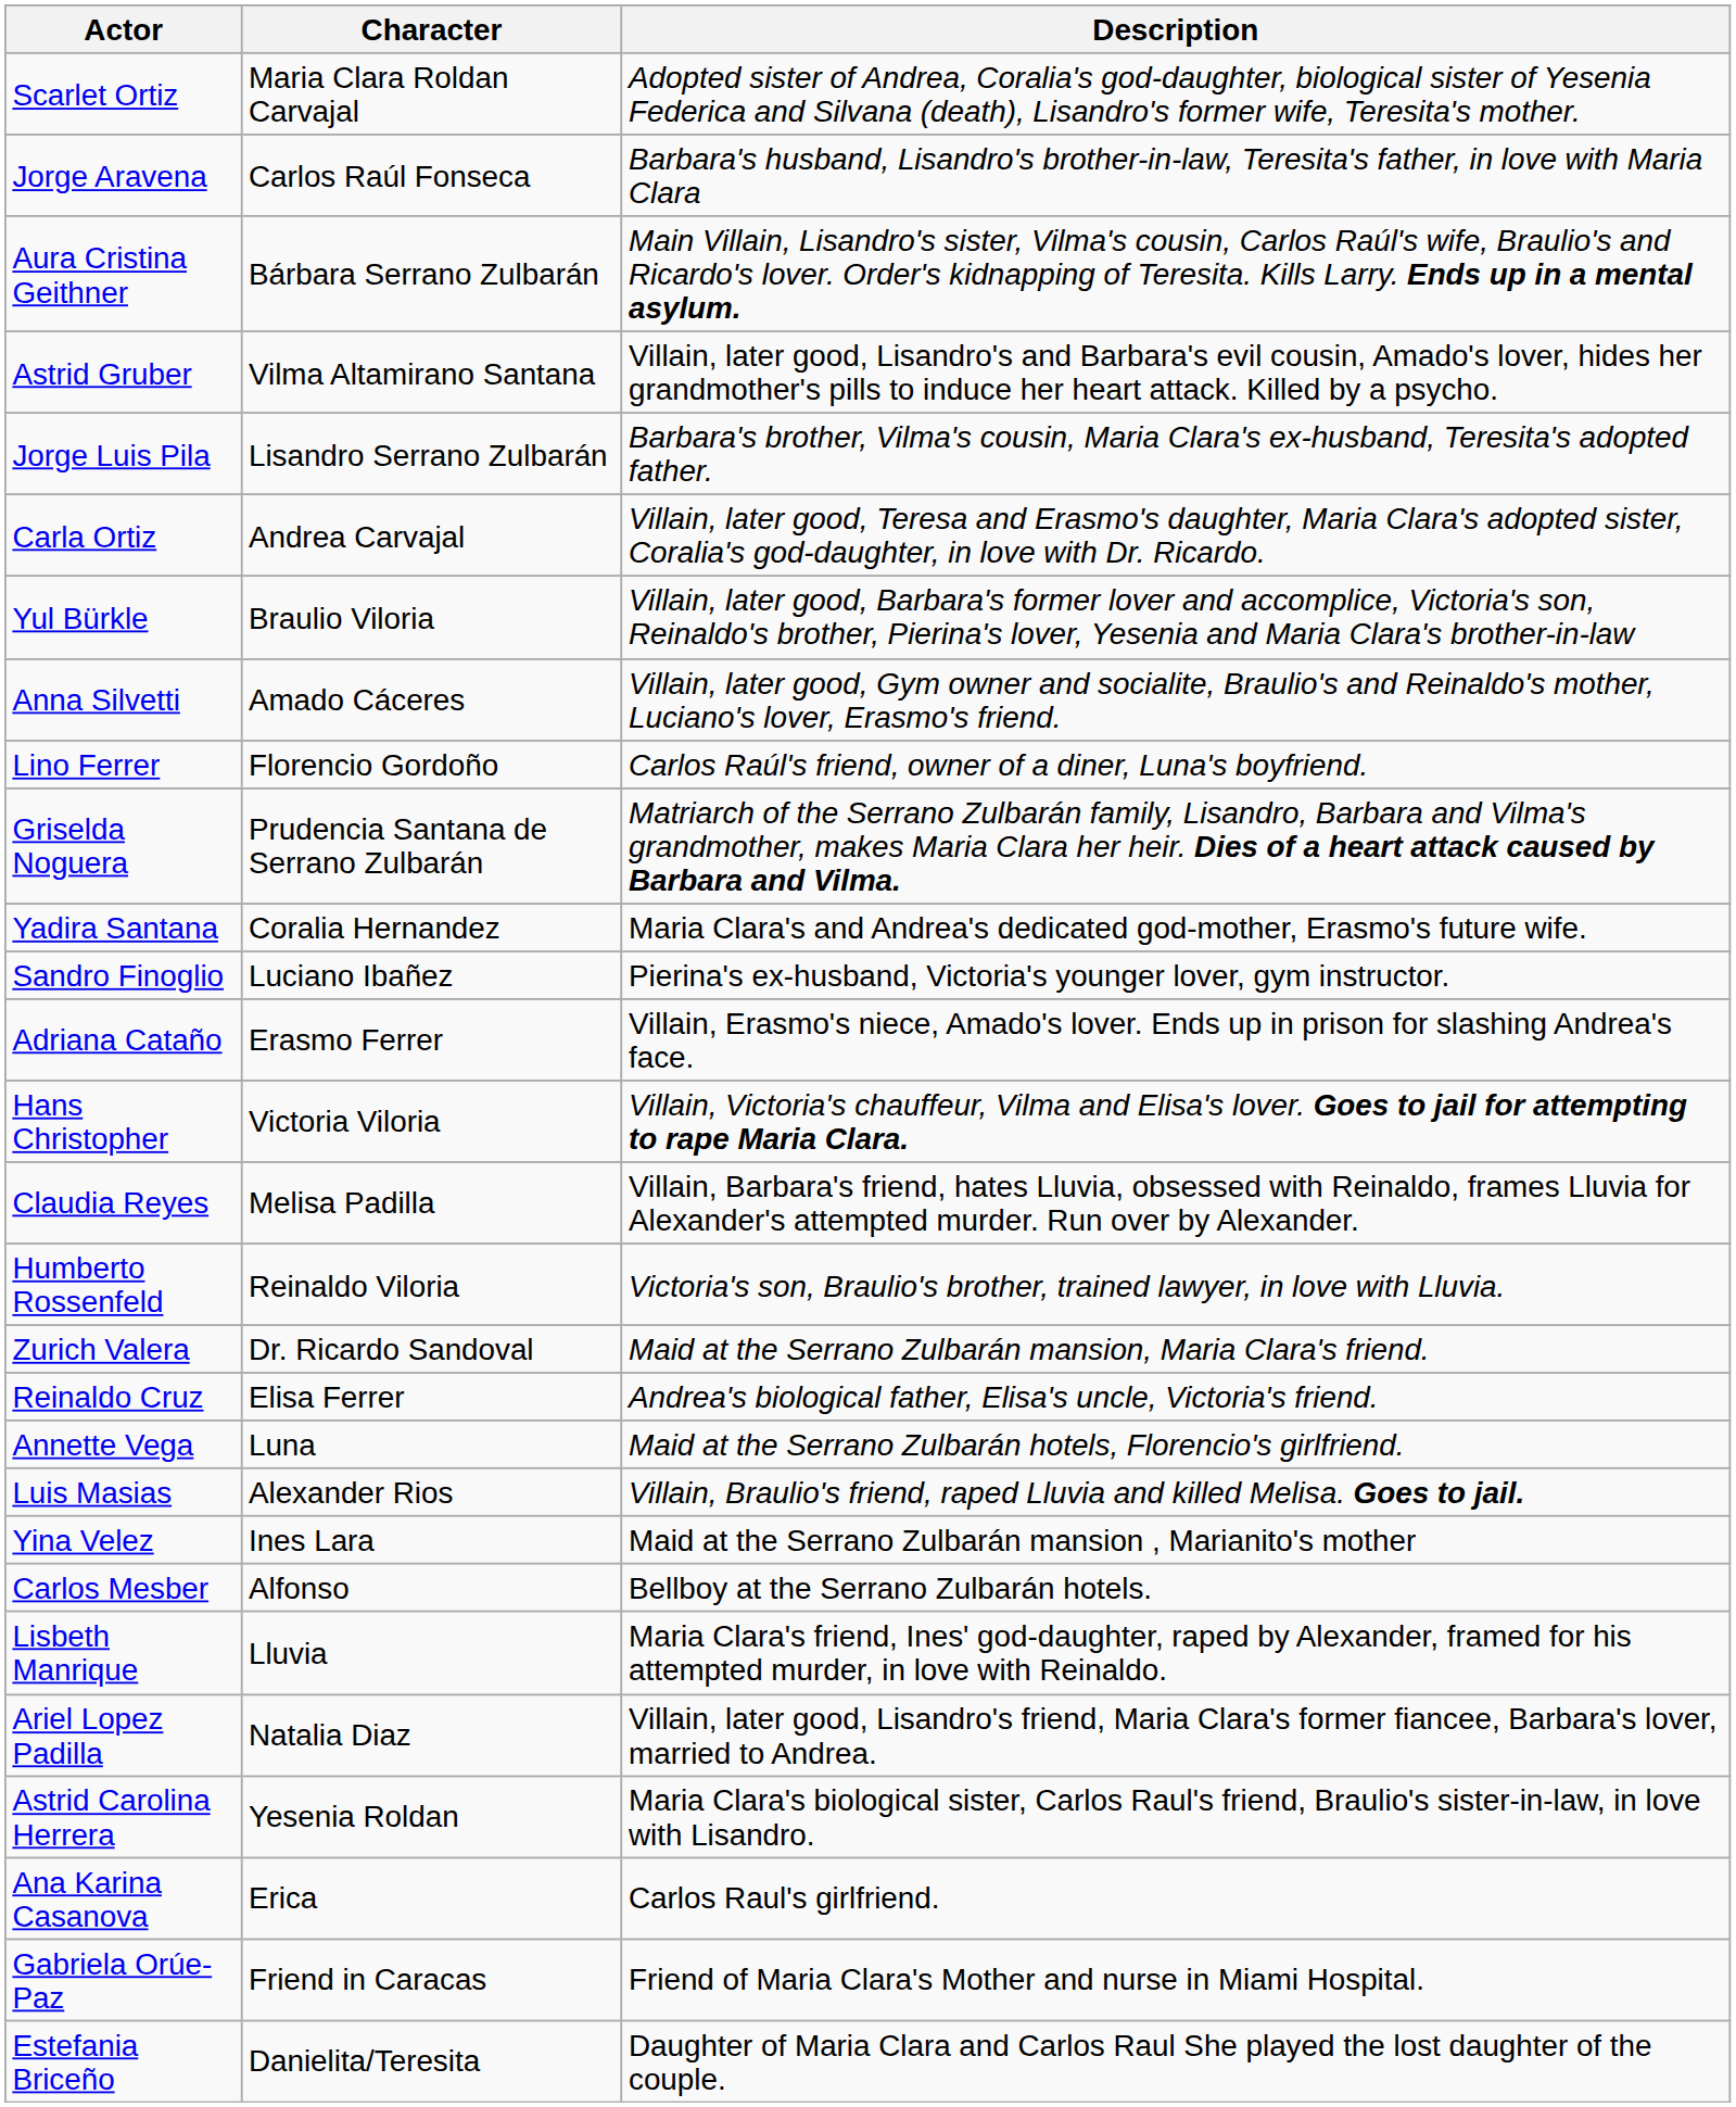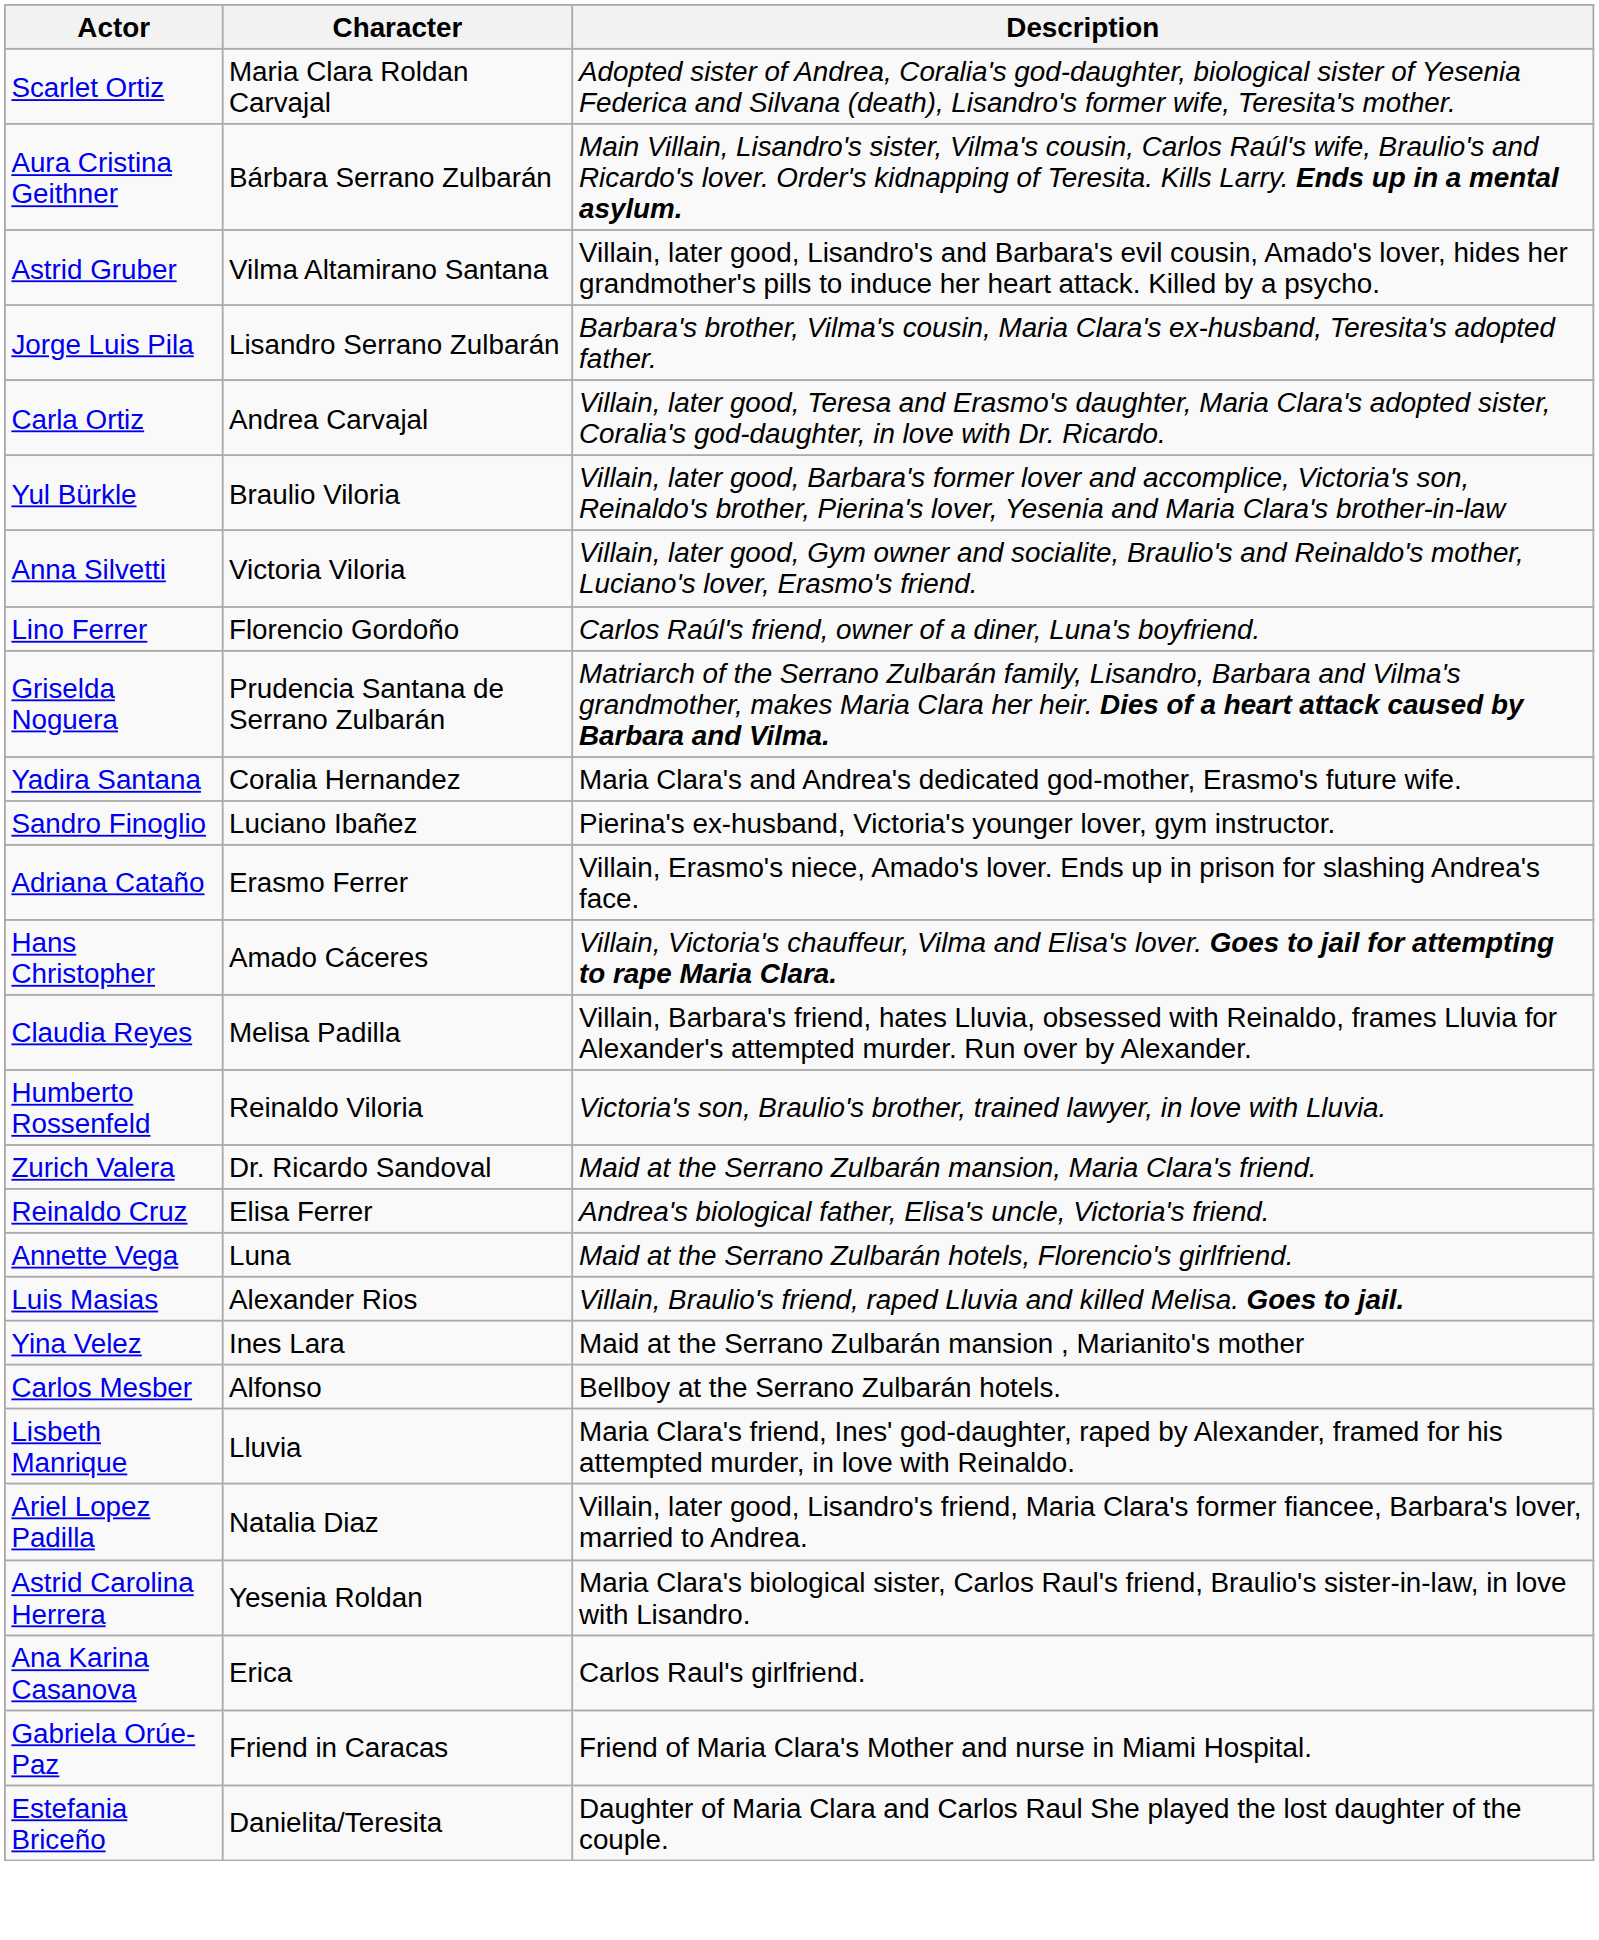 <table class="wikitable" style="font-size:95%;">
 <tr>
 <th>Actor</th>
 <th>Character</th>
 <th>Description</th>
 </tr>
 <tr>
 <td><a href='#'>Scarlet Ortiz</a></td>
 <td>Maria Clara Roldan Carvajal</td>
 <td><em>Adopted sister of Andrea, Coralia's god-daughter, biological sister of Yesenia Federica and Silvana (death), Lisandro's former wife, Teresita's mother.</em></td>
-</tr>
-<tr>
-<td><a href='#'>Jorge Aravena</a></td>
-<td>Carlos Raúl Fonseca</td>
-<td><em>Barbara's husband, Lisandro's brother-in-law, Teresita's father, in love with Maria Clara</em></td>
 </tr>
 <tr>
 <td><a href='#'>Aura Cristina Geithner</a></td>
 <td>Bárbara Serrano Zulbarán</td>
 <td><em> Main Villain, Lisandro's sister, Vilma's cousin, Carlos Raúl's wife, Braulio's and Ricardo's lover. Order's kidnapping of Teresita. Kills Larry. <strong>Ends up in a mental asylum.<strong><em></td>
 </tr>
 <tr>
 <td><a href='#'>Astrid Gruber</a></td>
 <td>Vilma Altamirano Santana</td>
 <td></em>Villain, later good, Lisandro's and Barbara's evil cousin, Amado's lover, hides her grandmother's pills to induce her heart attack. </strong>Killed by a psycho.</em></strong></td>
 </tr>
 <tr>
 <td><a href='#'>Jorge Luis Pila</a></td>
 <td>Lisandro Serrano Zulbarán</td>
 <td><em>Barbara's brother, Vilma's cousin, Maria Clara's ex-husband, Teresita's adopted father.</em></td>
 </tr>
 <tr>
 <td><a href='#'>Carla Ortiz</a></td>
 <td>Andrea Carvajal</td>
 <td><em>Villain, later good, Teresa and Erasmo's daughter, Maria Clara's adopted sister, Coralia's god-daughter, in love with Dr. Ricardo.</em></td>
 </tr>
 <tr>
 <td><a href='#'>Yul Bürkle</a></td>
 <td>Braulio Viloria</td>
 <td><em>Villain, later good, Barbara's former lover and accomplice, Victoria's son, Reinaldo's brother, Pierina's lover, Yesenia and Maria Clara's brother-in-law</em></td>
 </tr>
 <tr>
 <td><a href='#'>Anna Silvetti</a></td>
-<td>Amado Cáceres</td>
+<td>Victoria Viloria</td>
 <td><em>Villain, later good, Gym owner and socialite, Braulio's and Reinaldo's mother, Luciano's lover, Erasmo's friend.</em></td>
 </tr>
 <tr>
 <td><a href='#'>Lino Ferrer</a></td>
 <td>Florencio Gordoño</td>
 <td><em>Carlos Raúl's friend, owner of a diner, Luna's boyfriend.</em></td>
 </tr>
 <tr>
 <td><a href='#'>Griselda Noguera</a></td>
 <td>Prudencia Santana de Serrano Zulbarán</td>
 <td><em>Matriarch of the Serrano Zulbarán family, Lisandro, Barbara and Vilma's grandmother, makes Maria Clara her heir. <strong>Dies of a heart attack caused by Barbara and Vilma.<strong><em></td>
 </tr>
 <tr>
 <td><a href='#'>Yadira Santana</a></td>
 <td>Coralia Hernandez</td>
 <td></em>Maria Clara's and Andrea's dedicated god-mother, Erasmo's future wife.<em></td>
 </tr>
 <tr>
 <td><a href='#'>Sandro Finoglio</a></td>
 <td>Luciano Ibañez</td>
 <td></em>Pierina's ex-husband, Victoria's younger lover, gym instructor.<em></td>
 </tr>
 <tr>
 <td><a href='#'>Adriana Cataño</a></td>
 <td>Erasmo Ferrer</td>
 <td></em>Villain, Erasmo's niece, Amado's lover. </strong>Ends up in prison for slashing Andrea's face.</em></strong></td>
 </tr>
 <tr>
 <td><a href='#'>Hans Christopher</a></td>
-<td>Victoria Viloria</td>
+<td>Amado Cáceres</td>
 <td><em>Villain, Victoria's chauffeur, Vilma and Elisa's lover. <strong>Goes to jail for attempting to rape Maria Clara.<strong><em></td>
 </tr>
 <tr>
 <td><a href='#'>Claudia Reyes</a></td>
 <td>Melisa Padilla</td>
 <td></em>Villain, Barbara's friend, hates Lluvia, obsessed with Reinaldo, frames Lluvia for Alexander's attempted murder. </strong>Run over by Alexander.</em></strong></td>
 </tr>
 <tr>
 <td><a href='#'>Humberto Rossenfeld</a></td>
 <td>Reinaldo Viloria</td>
 <td><em>Victoria's son, Braulio's brother, trained lawyer, in love with Lluvia.</em></td>
 </tr>
 <tr>
 <td><a href='#'>Zurich Valera</a></td>
 <td>Dr. Ricardo Sandoval</td>
 <td><em>Maid at the Serrano Zulbarán mansion, Maria Clara's friend.</em></td>
 </tr>
 <tr>
 <td><a href='#'>Reinaldo Cruz</a></td>
 <td>Elisa Ferrer</td>
 <td><em>Andrea's biological father, Elisa's uncle, Victoria's friend.</em></td>
 </tr>
 <tr>
 <td><a href='#'>Annette Vega</a></td>
 <td>Luna</td>
 <td><em>Maid at the Serrano Zulbarán hotels, Florencio's girlfriend. </em></td>
 </tr>
 <tr>
 <td><a href='#'>Luis Masias</a></td>
 <td>Alexander Rios</td>
 <td><em>Villain, Braulio's friend, raped Lluvia and killed Melisa. <strong>Goes to jail.<strong><em></td>
 </tr>
 <tr>
 <td><a href='#'>Yina Velez</a></td>
 <td>Ines Lara</td>
 <td></em>Maid at the Serrano Zulbarán mansion , Marianito's mother<em></td>
 </tr>
 <tr>
 <td><a href='#'>Carlos Mesber</a></td>
 <td>Alfonso</td>
 <td></em>Bellboy at the Serrano Zulbarán hotels.<em></td>
 </tr>
 <tr>
 <td><a href='#'>Lisbeth Manrique</a></td>
 <td>Lluvia</td>
 <td></em>Maria Clara's friend, Ines' god-daughter, raped by Alexander, framed for his attempted murder, in love with Reinaldo.<em></td>
 </tr>
 <tr>
 <td><a href='#'>Ariel Lopez Padilla</a></td>
 <td>Natalia Diaz</td>
 <td></em>Villain, later good, Lisandro's friend, Maria Clara's former fiancee, Barbara's lover, married to Andrea. <em></td>
 </tr>
 <tr>
 <td><a href='#'>Astrid Carolina Herrera</a></td>
 <td>Yesenia Roldan</td>
 <td></em>Maria Clara's biological sister, Carlos Raul's friend, Braulio's sister-in-law, in love with Lisandro. <em></td>
 </tr>
 <tr>
 <td><a href='#'>Ana Karina Casanova</a></td>
 <td>Erica</td>
 <td></em>Carlos Raul's girlfriend. <em></td>
 </tr>
 <tr>
 <td><a href='#'>Gabriela Orúe-Paz</a></td>
 <td>Friend in Caracas</td>
 <td></em>Friend of Maria Clara's Mother and nurse in Miami Hospital.<em></td>
 </tr>
 <tr>
 <td><a href='#'>Estefania Briceño</a></td>
 <td>Danielita/Teresita</td>
 <td></em>Daughter of Maria Clara and Carlos Raul She played the lost daughter of the couple.<em></td>
 </tr>
 </table>
